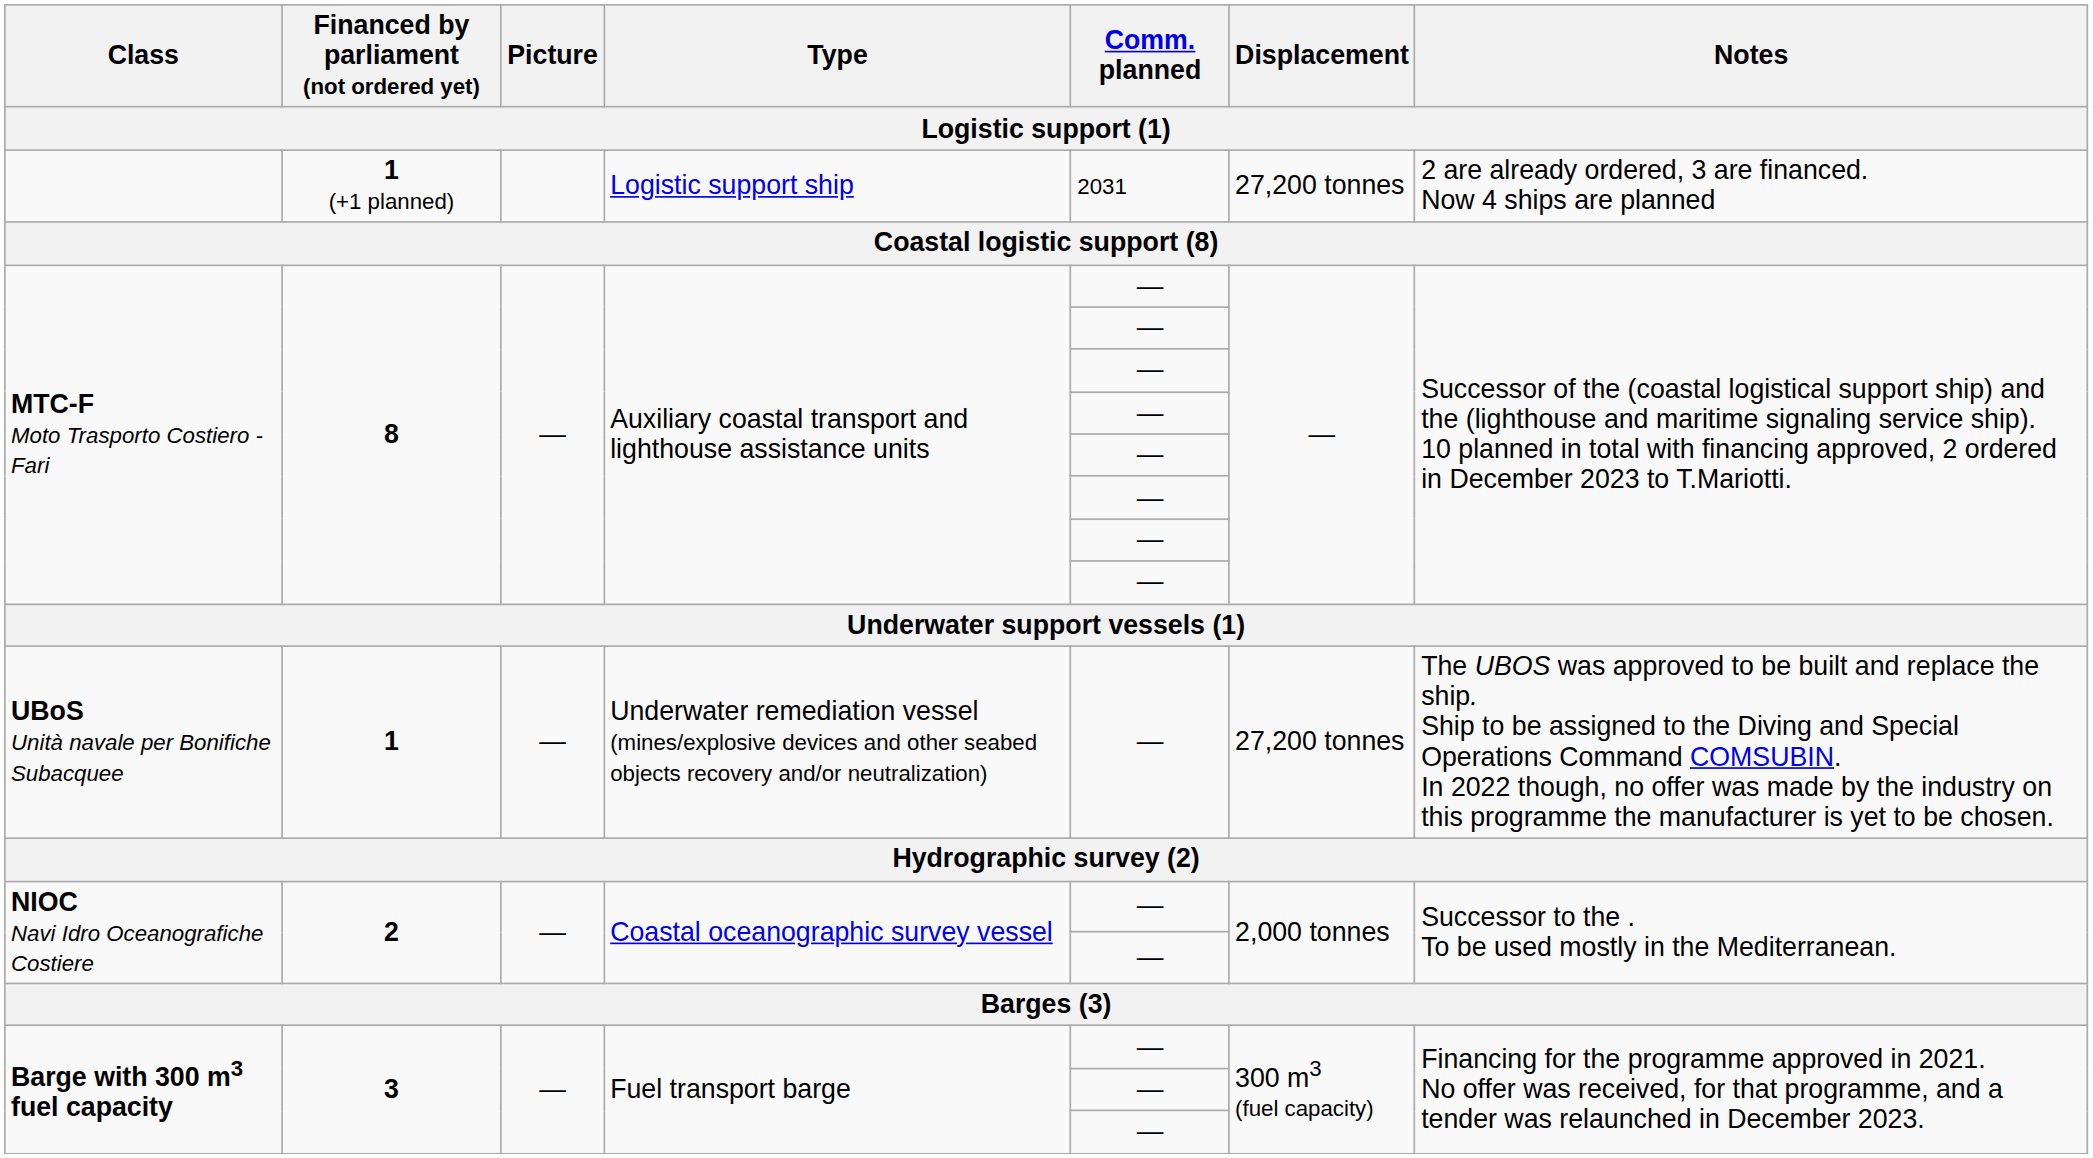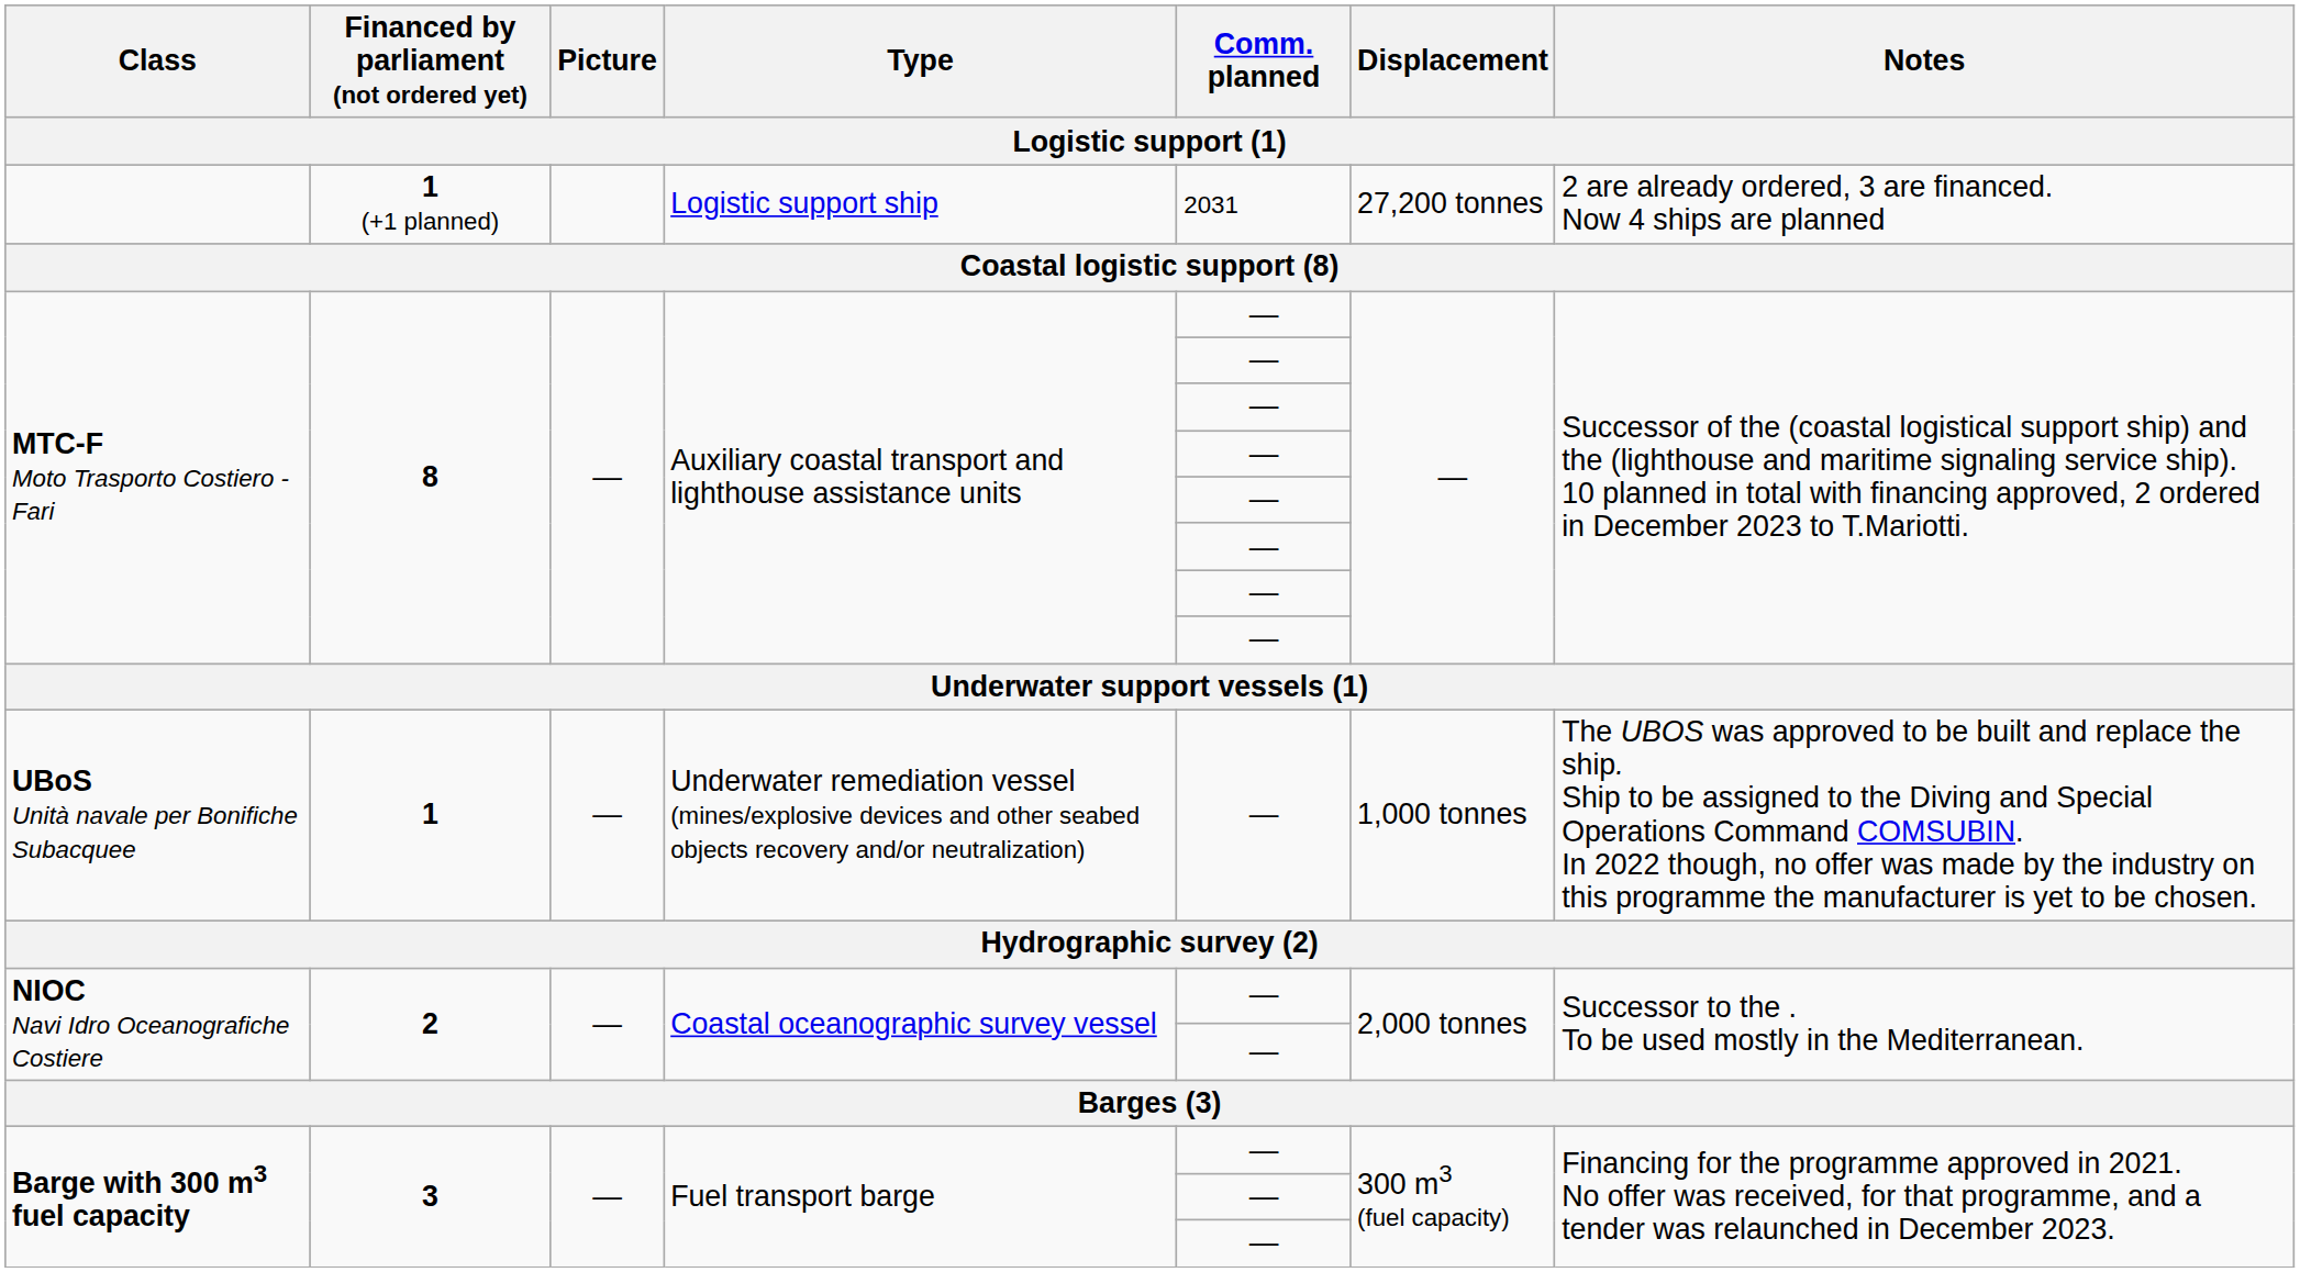 <table class="wikitable">
 <tr>
 <th>Class</th>
 <th>Financed by parliament<br><small>(not ordered yet)</small></th>
 <th>Picture</th>
 <th>Type</th>
 <th><a href='#'>Comm.</a> planned</th>
 <th>Displacement</th>
 <th>Notes</th>
 </tr>
 <tr>
 <th colspan="7"><strong>Logistic support (1)</strong></th>
 </tr>
 <tr>
 <td><strong></strong></td>
 <td style="text-align: center;"><strong>1</strong><br><small>(+1 planned)</small></td>
 <td></td>
 <td><a href='#'>Logistic support ship</a></td>
 <td><small>2031</small></td>
 <td>27,200 tonnes</td>
 <td>2 are already ordered, 3 are financed.<br>Now 4 ships are planned </td>
 </tr>
 <tr>
 <th colspan="7">Coastal logistic support (8)</th>
 </tr>
 <tr>
 <td rowspan="8"><strong>MTC-F</strong><br><em><small>Moto Trasporto Costiero - Fari</small></em></td>
 <td rowspan="8" style="text-align: center;"><strong>8</strong></td>
 <td rowspan="8" style="text-align: center;">—</td>
 <td rowspan="8">Auxiliary coastal transport and lighthouse assistance units</td>
 <td style="text-align: center;">—</td>
 <td rowspan="8" style="text-align: center;">—</td>
 <td rowspan="8">Successor of the  (coastal logistical support ship) and the  (lighthouse and maritime signaling service ship).<br>10 planned in total with financing approved, 2 ordered in December 2023 to T.Mariotti.</td>
 </tr>
 <tr>
 <td style="text-align: center;">—</td>
 </tr>
 <tr>
 <td style="text-align: center;">—</td>
 </tr>
 <tr>
 <td style="text-align: center;">—</td>
 </tr>
 <tr>
 <td style="text-align: center;">—</td>
 </tr>
 <tr>
 <td style="text-align: center;">—</td>
 </tr>
 <tr>
 <td style="text-align: center;">—</td>
 </tr>
 <tr>
 <td style="text-align: center;">—</td>
 </tr>
 <tr>
 <th colspan="7">Underwater support vessels (1)</th>
 </tr>
 <tr>
 <td><strong>UBoS</strong><br><small><em>Unità navale per Bonifiche Subacquee</em></small></td>
 <td style="text-align: center;"><strong>1</strong></td>
 <td style="text-align: center;">—</td>
 <td>Underwater remediation vessel<br><small>(mines/explosive devices and other seabed objects recovery and/or neutralization)</small></td>
 <td style="text-align: center;">—</td>
-<td>27,200 tonnes</td>
+<td>1,000 tonnes</td>
 <td>The <em>UBOS</em> was approved to be built and replace the  ship<em>.</em> <br>Ship to be assigned to the Diving and Special Operations Command <a href='#'>COMSUBIN</a>.<br>In 2022 though, no offer was made by the industry on this programme the manufacturer is yet to be chosen.</td>
 </tr>
 <tr>
 <th colspan="7">Hydrographic survey (2)</th>
 </tr>
 <tr>
 <td rowspan="2"><strong>NIOC</strong><br><em><small>Navi Idro Oceanografiche Costiere</small></em></td>
 <td rowspan="2" style="text-align: center;"><strong>2</strong></td>
 <td rowspan="2" style="text-align: center;">—</td>
 <td rowspan="2"><a href='#'>Coastal oceanographic survey vessel</a></td>
 <td style="text-align: center;">—</td>
 <td rowspan="2">2,000 tonnes</td>
 <td rowspan="2">Successor to the .<br>To be used mostly in the Mediterranean.</td>
 </tr>
 <tr>
 <td style="text-align: center;">—</td>
 </tr>
 <tr>
 <th colspan="7">Barges (3)</th>
 </tr>
 <tr>
 <td rowspan="3"><strong>Barge with 300 m<sup>3</sup> fuel capacity</strong></td>
 <td rowspan="3" style="text-align: center;"><strong>3</strong></td>
 <td rowspan="3" style="text-align: center;">—</td>
 <td rowspan="3">Fuel transport barge</td>
 <td style="text-align: center;">—</td>
 <td rowspan="3">300 m<sup>3</sup><br><small>(fuel capacity)</small></td>
 <td rowspan="3">Financing for the programme approved in 2021.<br>No offer was received, for that programme, and a tender was relaunched in December 2023.</td>
 </tr>
 <tr>
 <td style="text-align: center;">—</td>
 </tr>
 <tr>
 <td style="text-align: center;">—</td>
 </tr>
 </table>
